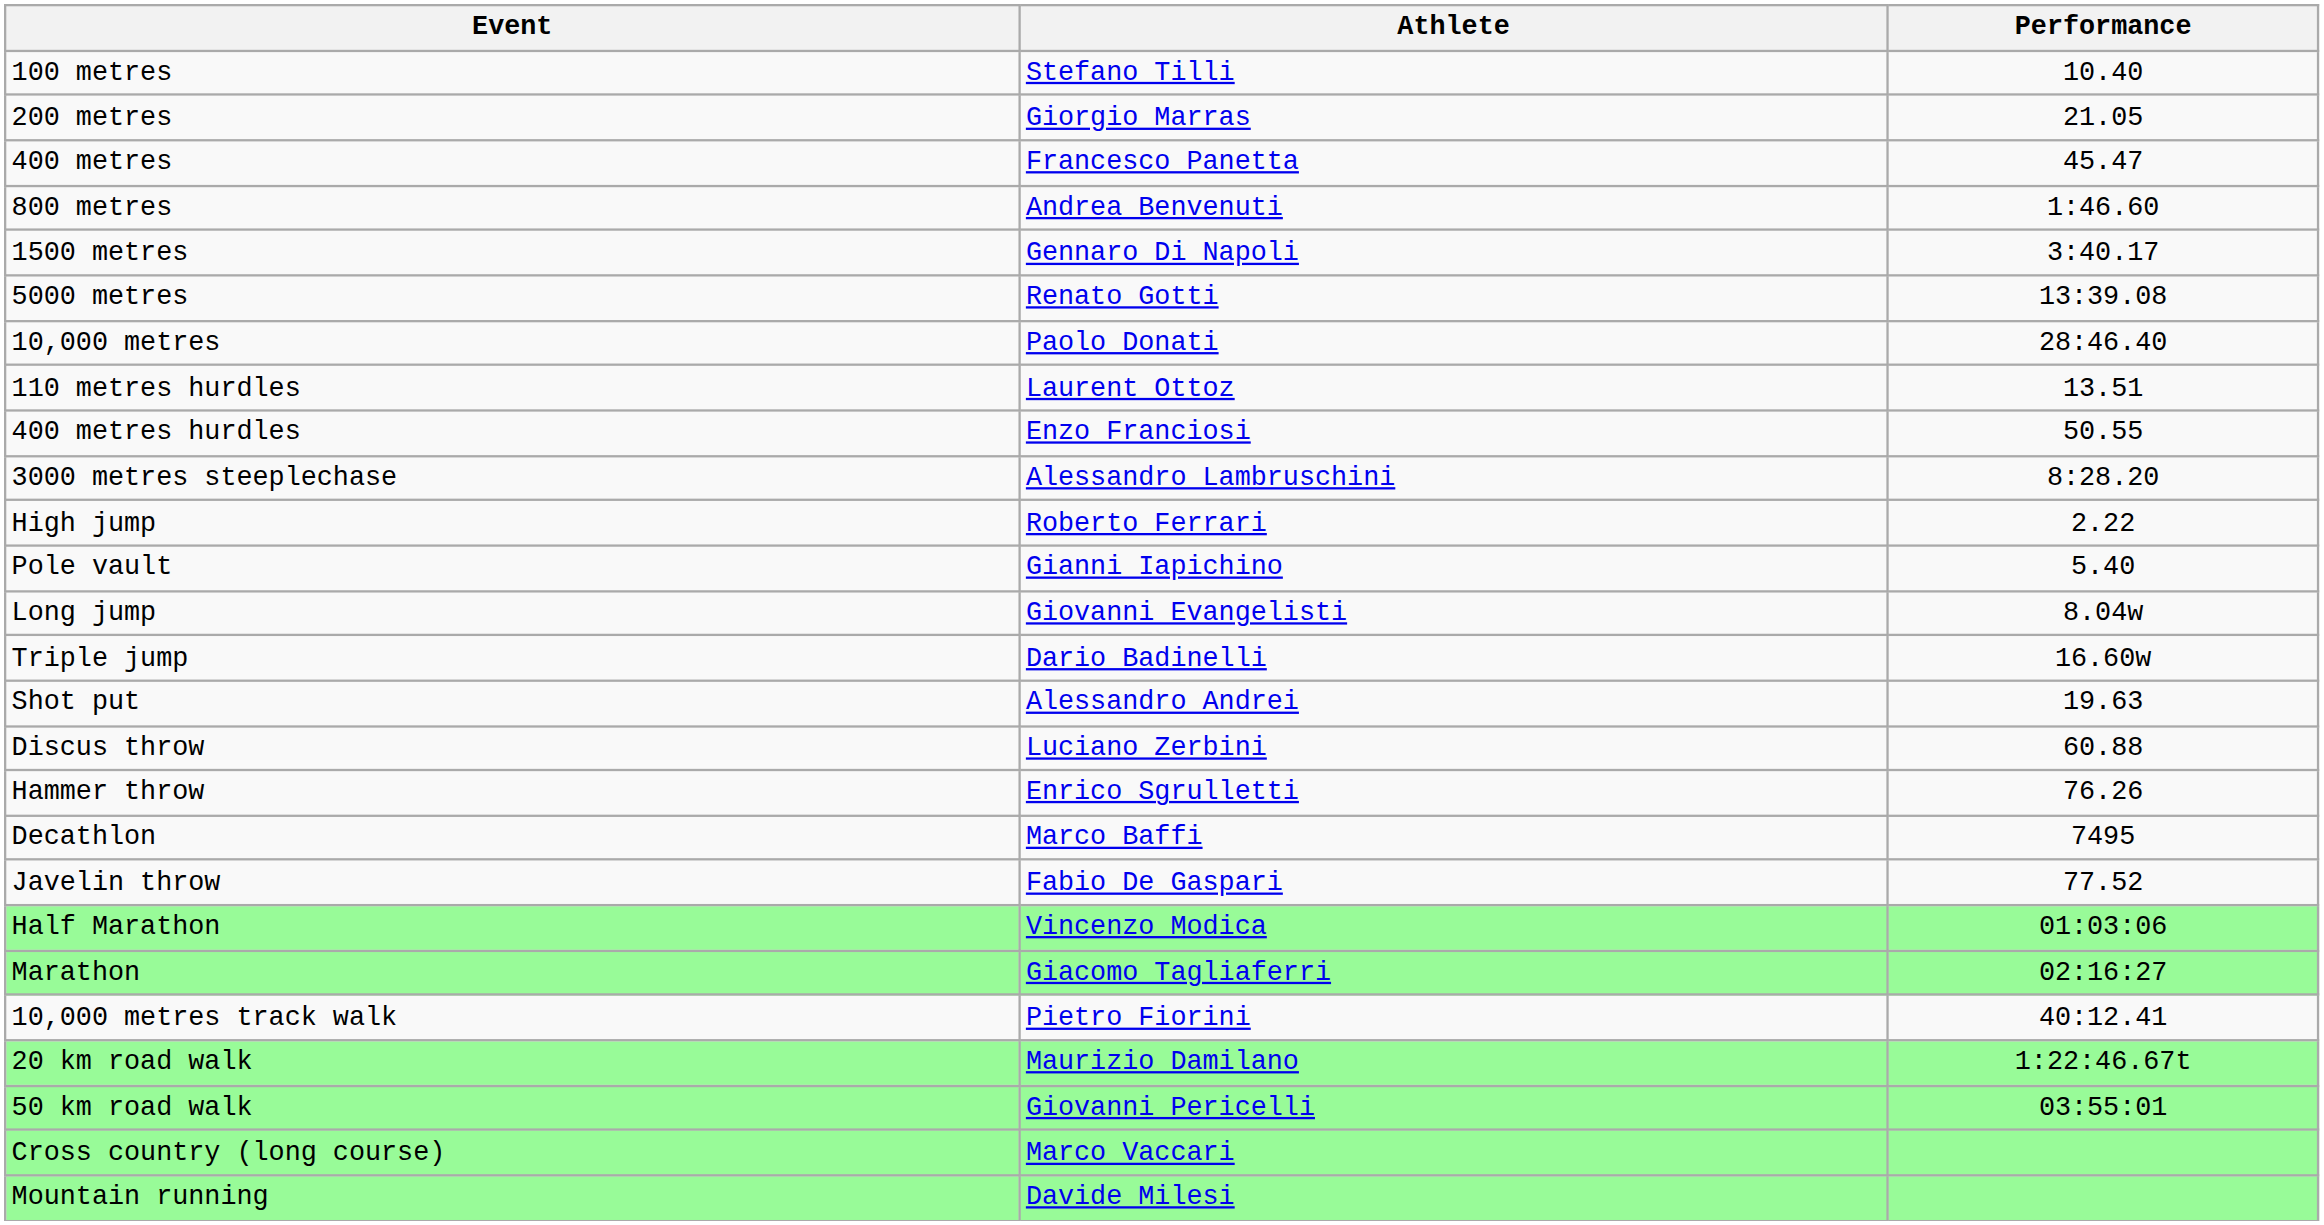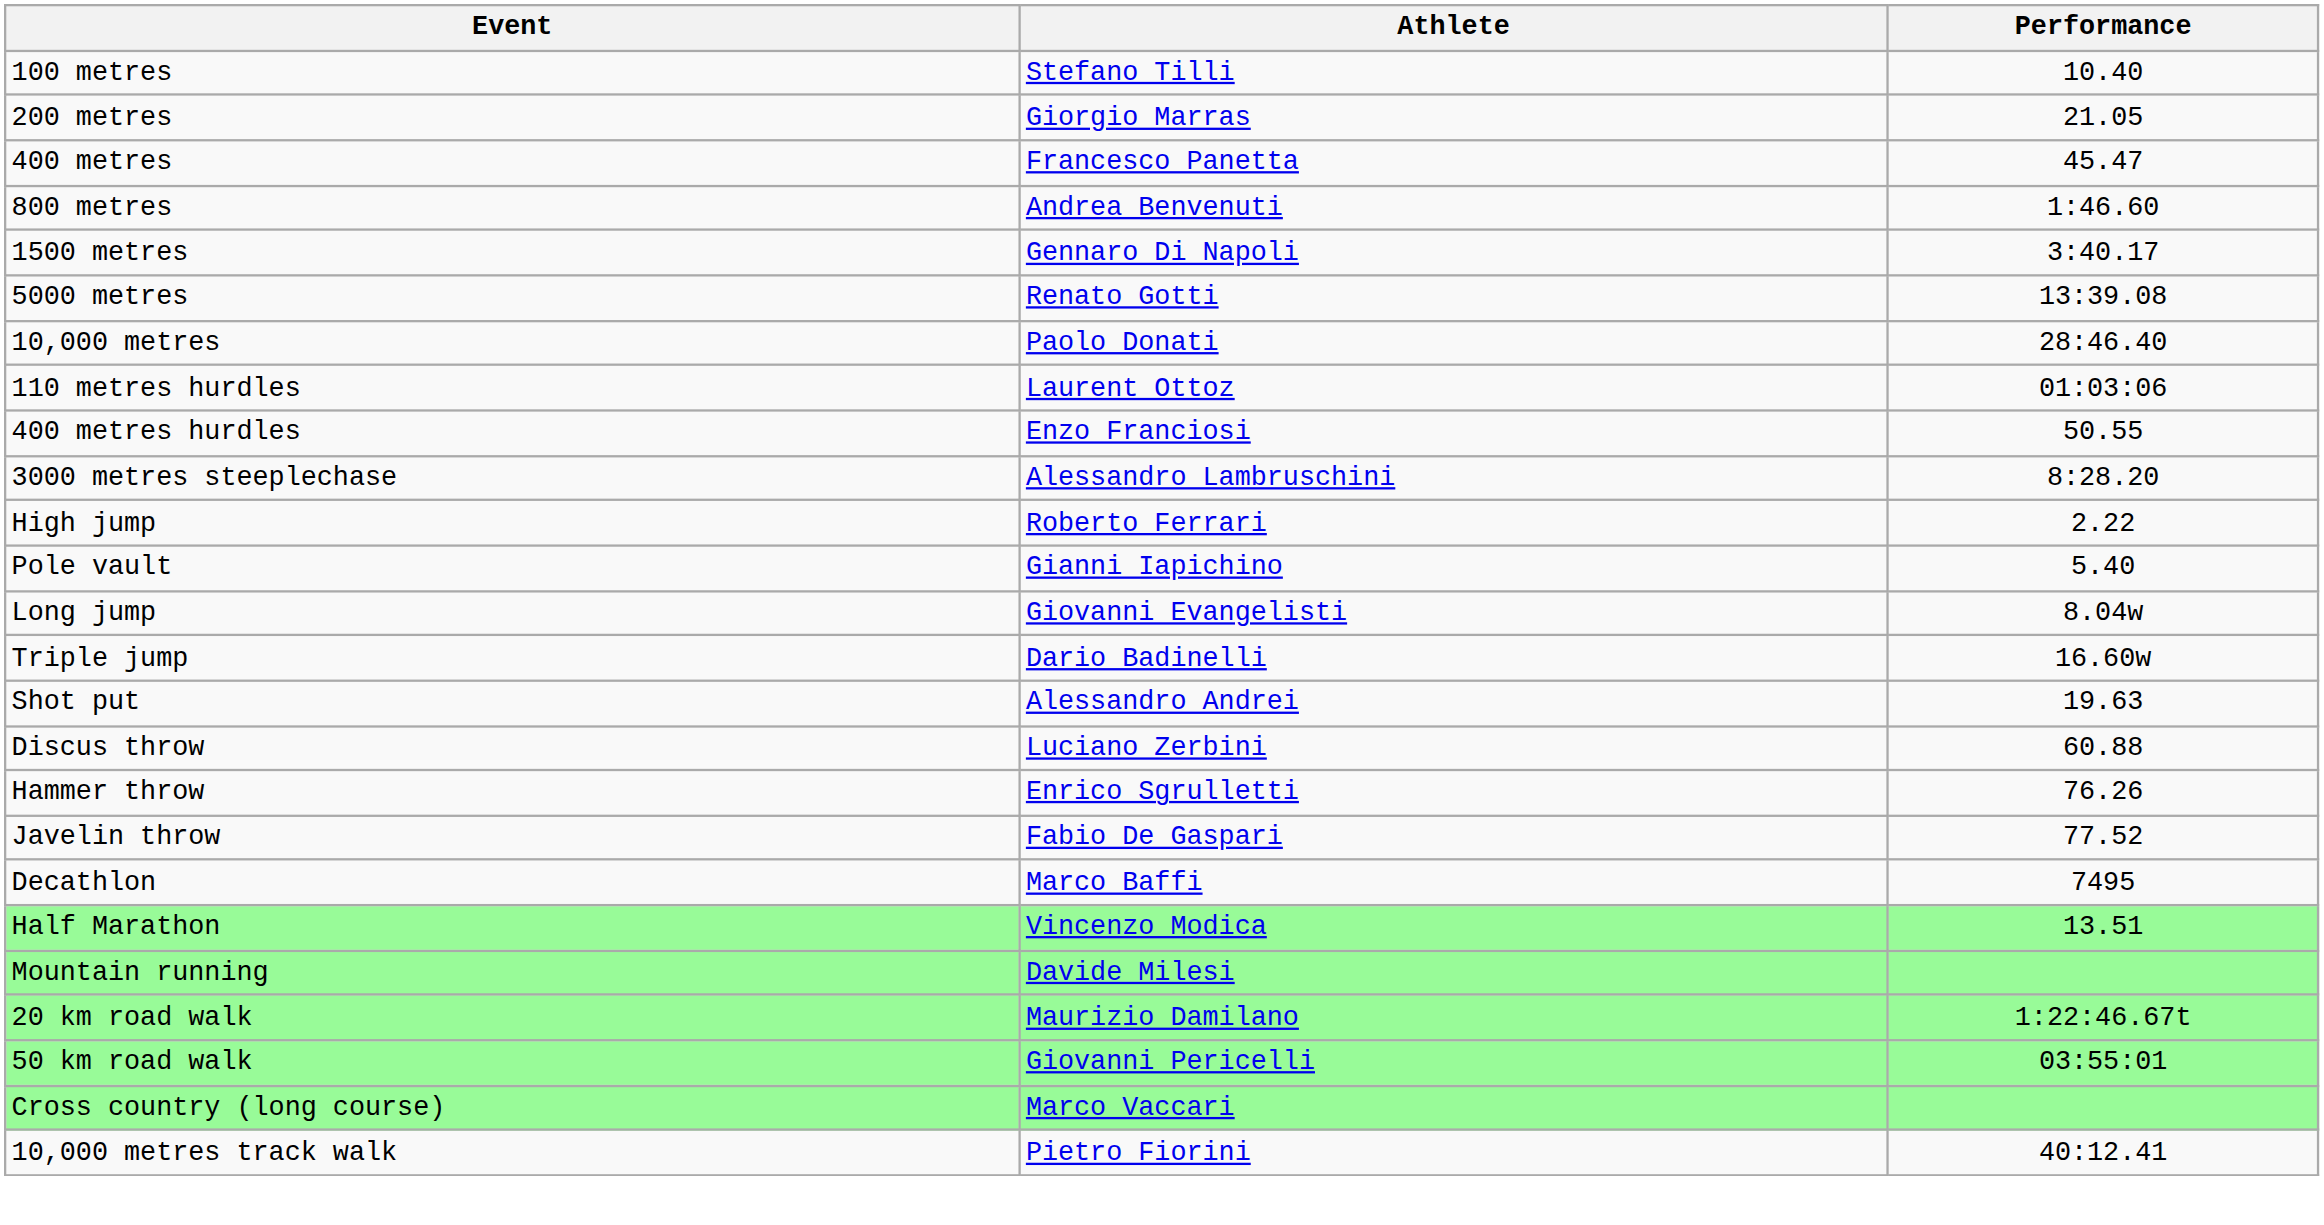 <table class="wikitable" width=80% style="font-size:90%; text-align:left;">
 <tr>
 <th>Event</th>
 <th>Athlete</th>
 <th>Performance</th>
 </tr>
 <tr>
 <td>100 metres</td>
 <td><a href='#'>Stefano Tilli</a></td>
 <td align=center>10.40</td>
 </tr>
 <tr>
 <td>200 metres</td>
 <td><a href='#'>Giorgio Marras</a></td>
 <td align=center>21.05</td>
 </tr>
 <tr>
 <td>400 metres</td>
 <td><a href='#'>Francesco Panetta</a></td>
 <td align=center>45.47</td>
 </tr>
 <tr>
 <td>800 metres</td>
 <td><a href='#'>Andrea Benvenuti</a></td>
 <td align=center>1:46.60</td>
 </tr>
 <tr>
 <td>1500 metres</td>
 <td><a href='#'>Gennaro Di Napoli</a></td>
 <td align=center>3:40.17</td>
 </tr>
 <tr>
 <td>5000 metres</td>
 <td><a href='#'>Renato Gotti</a></td>
 <td align=center>13:39.08</td>
 </tr>
 <tr>
 <td>10,000 metres</td>
 <td><a href='#'>Paolo Donati</a></td>
 <td align=center>28:46.40</td>
 </tr>
 <tr>
 <td>110 metres hurdles</td>
 <td><a href='#'>Laurent Ottoz</a></td>
-<td align=center>13.51</td>
+<td align=center>01:03:06</td>
 </tr>
 <tr>
 <td>400 metres hurdles</td>
 <td><a href='#'>Enzo Franciosi</a></td>
 <td align=center>50.55</td>
 </tr>
 <tr>
 <td>3000 metres steeplechase</td>
 <td><a href='#'>Alessandro Lambruschini</a></td>
 <td align=center>8:28.20</td>
 </tr>
 <tr>
 <td>High jump</td>
 <td><a href='#'>Roberto Ferrari</a></td>
 <td align=center>2.22</td>
 </tr>
 <tr>
 <td>Pole vault</td>
 <td><a href='#'>Gianni Iapichino</a></td>
 <td align=center>5.40</td>
 </tr>
 <tr>
 <td>Long jump</td>
 <td><a href='#'>Giovanni Evangelisti</a></td>
 <td align=center>8.04w</td>
 </tr>
 <tr>
 <td>Triple jump</td>
 <td><a href='#'>Dario Badinelli</a></td>
 <td align=center>16.60w</td>
 </tr>
 <tr>
 <td>Shot put</td>
 <td><a href='#'>Alessandro Andrei</a></td>
 <td align=center>19.63</td>
 </tr>
 <tr>
 <td>Discus throw</td>
 <td><a href='#'>Luciano Zerbini</a></td>
 <td align=center>60.88</td>
 </tr>
 <tr>
 <td>Hammer throw</td>
 <td><a href='#'>Enrico Sgrulletti</a></td>
 <td align=center>76.26</td>
 </tr>
 <tr>
+<td>Javelin throw</td>
+<td><a href='#'>Fabio De Gaspari</a></td>
+<td align=center>77.52</td>
+</tr>
+<tr>
 <td>Decathlon</td>
 <td><a href='#'>Marco Baffi</a></td>
 <td align=center>7495</td>
 </tr>
-<tr>
-<td>Javelin throw</td>
-<td><a href='#'>Fabio De Gaspari</a></td>
-<td align=center>77.52</td>
-</tr>
 <tr bgcolor=palegreen>
 <td>Half Marathon</td>
 <td><a href='#'>Vincenzo Modica</a></td>
-<td align=center>01:03:06</td>
+<td align=center>13.51</td>
 </tr>
 <tr bgcolor=palegreen>
-<td>Marathon</td>
-<td><a href='#'>Giacomo Tagliaferri</a></td>
-<td align=center>02:16:27</td>
-</tr>
-<tr>
-<td>10,000 metres track walk</td>
-<td><a href='#'>Pietro Fiorini</a></td>
-<td align=center>40:12.41</td>
+<td>Mountain running</td>
+<td><a href='#'>Davide Milesi</a></td>
+<td align=center></td>
 </tr>
 <tr bgcolor=palegreen>
 <td>20 km road walk</td>
 <td><a href='#'>Maurizio Damilano</a></td>
 <td align=center>1:22:46.67t</td>
 </tr>
 <tr bgcolor=palegreen>
 <td>50 km road walk</td>
 <td><a href='#'>Giovanni Pericelli</a></td>
 <td align=center>03:55:01</td>
 </tr>
 <tr bgcolor=palegreen>
 <td>Cross country (long course)</td>
 <td><a href='#'>Marco Vaccari</a></td>
 <td align=center></td>
 </tr>
-<tr bgcolor=palegreen>
-<td>Mountain running</td>
-<td><a href='#'>Davide Milesi</a></td>
-<td align=center></td>
+<tr>
+<td>10,000 metres track walk</td>
+<td><a href='#'>Pietro Fiorini</a></td>
+<td align=center>40:12.41</td>
 </tr>
 </table>
